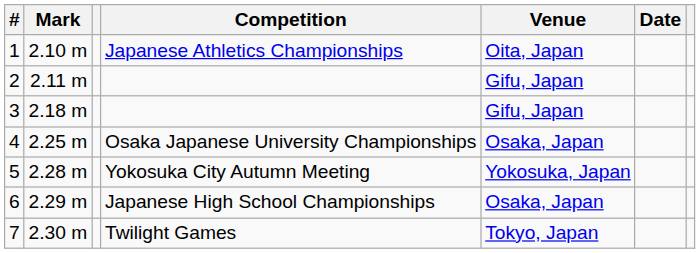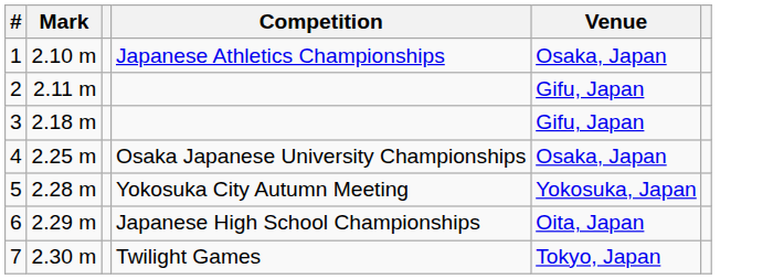 <table class="wikitable sortable">
 <tr>
 <th>#</th>
 <th>Mark</th>
 <th class=unsortable></th>
 <th>Competition</th>
 <th>Venue</th>
-<th>Date</th>
 <th></th>
 </tr>
 <tr>
 <td align=center>1</td>
 <td align=right>2.10 m</td>
 <td></td>
 <td><a href='#'>Japanese Athletics Championships</a></td>
-<td><a href='#'>Oita, Japan</a></td>
-<td align=right></td>
+<td><a href='#'>Osaka, Japan</a></td>
 <td></td>
 </tr>
 <tr>
 <td align=center>2</td>
 <td align=right>2.11 m</td>
 <td></td>
 <td></td>
 <td><a href='#'>Gifu, Japan</a></td>
-<td align=right></td>
 <td></td>
 </tr>
 <tr>
 <td align=center>3</td>
 <td align=right>2.18 m</td>
 <td></td>
 <td></td>
 <td><a href='#'>Gifu, Japan</a></td>
-<td align=right></td>
 <td></td>
 </tr>
 <tr>
 <td align=center>4</td>
 <td align=right>2.25 m</td>
 <td></td>
 <td>Osaka Japanese University Championships</td>
 <td><a href='#'>Osaka, Japan</a></td>
-<td align=right></td>
 <td></td>
 </tr>
 <tr>
 <td align=center>5</td>
 <td align=right>2.28 m</td>
 <td></td>
 <td>Yokosuka City Autumn Meeting</td>
 <td><a href='#'>Yokosuka, Japan</a></td>
-<td align=right></td>
 <td></td>
 </tr>
 <tr>
 <td align=center>6</td>
 <td align=right>2.29 m</td>
 <td></td>
 <td>Japanese High School Championships</td>
-<td><a href='#'>Osaka, Japan</a></td>
-<td align=right></td>
+<td><a href='#'>Oita, Japan</a></td>
 <td></td>
 </tr>
 <tr>
 <td align=center>7</td>
 <td align=right>2.30 m</td>
 <td></td>
 <td>Twilight Games</td>
 <td><a href='#'>Tokyo, Japan</a></td>
-<td align=right></td>
 <td></td>
 </tr>
 </table>
